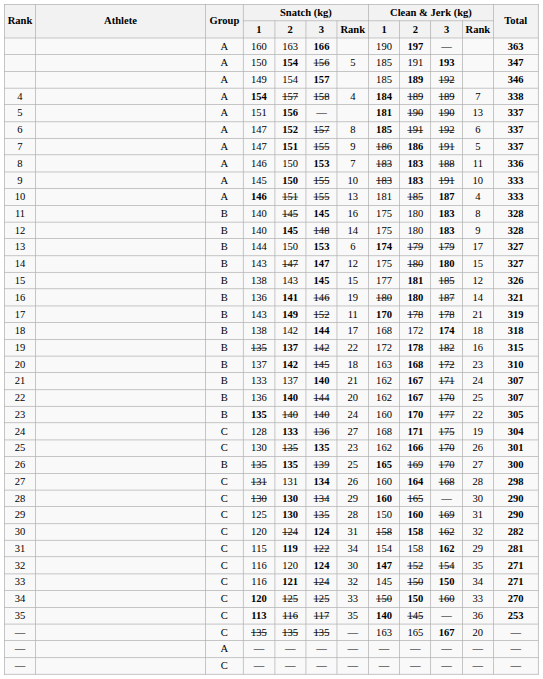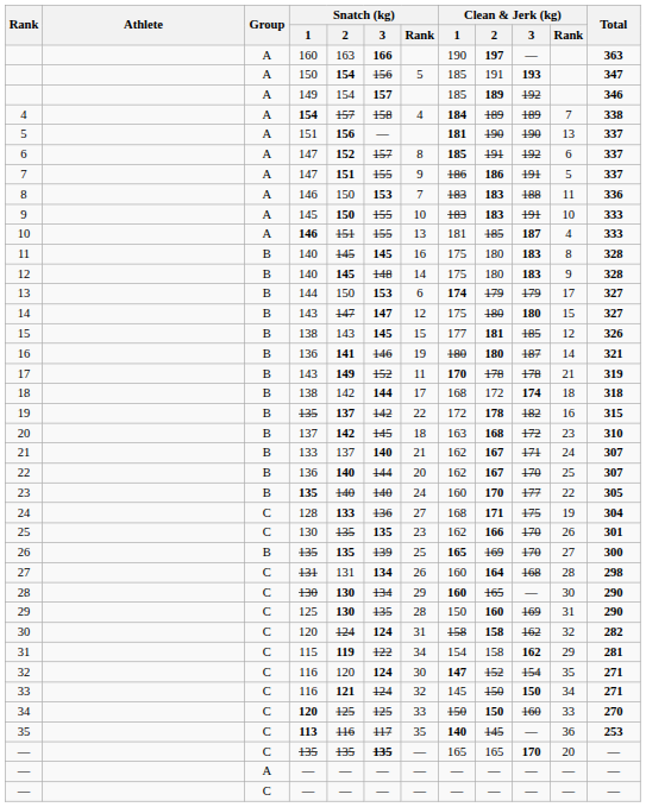 <table class = "wikitable" style="text-align:center;">
 <tr>
 <th rowspan=2 width=40>Rank</th>
 <th rowspan=2 width=250>Athlete</th>
 <th rowspan=2 width=50>Group</th>
 <th colspan=4>Snatch (kg)</th>
 <th colspan=4>Clean & Jerk (kg)</th>
 <th rowspan=2 width=60>Total</th>
 </tr>
 <tr>
 <th width=40>1</th>
 <th width=40>2</th>
 <th width=40>3</th>
 <th width=40>Rank</th>
 <th width=40>1</th>
 <th width=40>2</th>
 <th width=40>3</th>
 <th width=40>Rank</th>
 </tr>
 <tr>
 <td></td>
 <td align=left></td>
 <td>A</td>
 <td>160</td>
 <td>163</td>
 <td><strong>166</strong></td>
 <td></td>
 <td>190</td>
 <td><strong>197</strong></td>
 <td>—</td>
 <td></td>
 <td><strong>363</strong></td>
 </tr>
 <tr>
 <td></td>
 <td align=left></td>
 <td>A</td>
 <td>150</td>
 <td><strong>154</strong></td>
 <td><s>156</s></td>
 <td>5</td>
 <td>185</td>
 <td>191</td>
 <td><strong>193</strong></td>
 <td></td>
 <td><strong>347</strong></td>
 </tr>
 <tr>
 <td></td>
 <td align=left></td>
 <td>A</td>
 <td>149</td>
 <td>154</td>
 <td><strong>157</strong></td>
 <td></td>
 <td>185</td>
 <td><strong>189</strong></td>
 <td><s>192</s></td>
 <td></td>
 <td><strong>346</strong></td>
 </tr>
 <tr>
 <td>4</td>
 <td align=left></td>
 <td>A</td>
 <td><strong>154</strong></td>
 <td><s>157</s></td>
 <td><s>158</s></td>
 <td>4</td>
 <td><strong>184</strong></td>
 <td><s>189</s></td>
 <td><s>189</s></td>
 <td>7</td>
 <td><strong>338</strong></td>
 </tr>
 <tr>
 <td>5</td>
 <td align=left></td>
 <td>A</td>
 <td>151</td>
 <td><strong>156</strong></td>
 <td>—</td>
 <td></td>
 <td><strong>181</strong></td>
 <td><s>190</s></td>
 <td><s>190</s></td>
 <td>13</td>
 <td><strong>337</strong></td>
 </tr>
 <tr>
 <td>6</td>
 <td align=left></td>
 <td>A</td>
 <td>147</td>
 <td><strong>152</strong></td>
 <td><s>157</s></td>
 <td>8</td>
 <td><strong>185</strong></td>
 <td><s>191</s></td>
 <td><s>192</s></td>
 <td>6</td>
 <td><strong>337</strong></td>
 </tr>
 <tr>
 <td>7</td>
 <td align=left></td>
 <td>A</td>
 <td>147</td>
 <td><strong>151</strong></td>
 <td><s>155</s></td>
 <td>9</td>
 <td><s>186</s></td>
 <td><strong>186</strong></td>
 <td><s>191</s></td>
 <td>5</td>
 <td><strong>337</strong></td>
 </tr>
 <tr>
 <td>8</td>
 <td align=left></td>
 <td>A</td>
 <td>146</td>
 <td>150</td>
 <td><strong>153</strong></td>
 <td>7</td>
 <td><s>183</s></td>
 <td><strong>183</strong></td>
 <td><s>188</s></td>
 <td>11</td>
 <td><strong>336</strong></td>
 </tr>
 <tr>
 <td>9</td>
 <td align=left></td>
 <td>A</td>
 <td>145</td>
 <td><strong>150</strong></td>
 <td><s>155</s></td>
 <td>10</td>
 <td><s>183</s></td>
 <td><strong>183</strong></td>
 <td><s>191</s></td>
 <td>10</td>
 <td><strong>333</strong></td>
 </tr>
 <tr>
 <td>10</td>
 <td align=left></td>
 <td>A</td>
 <td><strong>146</strong></td>
 <td><s>151</s></td>
 <td><s>155</s></td>
 <td>13</td>
 <td>181</td>
 <td><s>185</s></td>
 <td><strong>187</strong></td>
 <td>4</td>
 <td><strong>333</strong></td>
 </tr>
 <tr>
 <td>11</td>
 <td align=left></td>
 <td>B</td>
 <td>140</td>
 <td><s>145</s></td>
 <td><strong>145</strong></td>
 <td>16</td>
 <td>175</td>
 <td>180</td>
 <td><strong>183</strong></td>
 <td>8</td>
 <td><strong>328</strong></td>
 </tr>
 <tr>
 <td>12</td>
 <td align=left></td>
 <td>B</td>
 <td>140</td>
 <td><strong>145</strong></td>
 <td><s>148</s></td>
 <td>14</td>
 <td>175</td>
 <td>180</td>
 <td><strong>183</strong></td>
 <td>9</td>
 <td><strong>328</strong></td>
 </tr>
 <tr>
 <td>13</td>
 <td align=left></td>
 <td>B</td>
 <td>144</td>
 <td>150</td>
 <td><strong>153</strong></td>
 <td>6</td>
 <td><strong>174</strong></td>
 <td><s>179</s></td>
 <td><s>179</s></td>
 <td>17</td>
 <td><strong>327</strong></td>
 </tr>
 <tr>
 <td>14</td>
 <td align=left></td>
 <td>B</td>
 <td>143</td>
 <td><s>147</s></td>
 <td><strong>147</strong></td>
 <td>12</td>
 <td>175</td>
 <td><s>180</s></td>
 <td><strong>180</strong></td>
 <td>15</td>
 <td><strong>327</strong></td>
 </tr>
 <tr>
 <td>15</td>
 <td align=left></td>
 <td>B</td>
 <td>138</td>
 <td>143</td>
 <td><strong>145</strong></td>
 <td>15</td>
 <td>177</td>
 <td><strong>181</strong></td>
 <td><s>185</s></td>
 <td>12</td>
 <td><strong>326</strong></td>
 </tr>
 <tr>
 <td>16</td>
 <td align=left></td>
 <td>B</td>
 <td>136</td>
 <td><strong>141</strong></td>
 <td><s>146</s></td>
 <td>19</td>
 <td><s>180</s></td>
 <td><strong>180</strong></td>
 <td><s>187</s></td>
 <td>14</td>
 <td><strong>321</strong></td>
 </tr>
 <tr>
 <td>17</td>
 <td align=left></td>
 <td>B</td>
 <td>143</td>
 <td><strong>149</strong></td>
 <td><s>152</s></td>
 <td>11</td>
 <td><strong>170</strong></td>
 <td><s>178</s></td>
 <td><s>178</s></td>
 <td>21</td>
 <td><strong>319</strong></td>
 </tr>
 <tr>
 <td>18</td>
 <td align=left></td>
 <td>B</td>
 <td>138</td>
 <td>142</td>
 <td><strong>144</strong></td>
 <td>17</td>
 <td>168</td>
 <td>172</td>
 <td><strong>174</strong></td>
 <td>18</td>
 <td><strong>318</strong></td>
 </tr>
 <tr>
 <td>19</td>
 <td align=left></td>
 <td>B</td>
 <td><s>135</s></td>
 <td><strong>137</strong></td>
 <td><s>142</s></td>
 <td>22</td>
 <td>172</td>
 <td><strong>178</strong></td>
 <td><s>182</s></td>
 <td>16</td>
 <td><strong>315</strong></td>
 </tr>
 <tr>
 <td>20</td>
 <td align=left></td>
 <td>B</td>
 <td>137</td>
 <td><strong>142</strong></td>
 <td><s>145</s></td>
 <td>18</td>
 <td>163</td>
 <td><strong>168</strong></td>
 <td><s>172</s></td>
 <td>23</td>
 <td><strong>310</strong></td>
 </tr>
 <tr>
 <td>21</td>
 <td align=left></td>
 <td>B</td>
 <td>133</td>
 <td>137</td>
 <td><strong>140</strong></td>
 <td>21</td>
 <td>162</td>
 <td><strong>167</strong></td>
 <td><s>171</s></td>
 <td>24</td>
 <td><strong>307</strong></td>
 </tr>
 <tr>
 <td>22</td>
 <td align=left></td>
 <td>B</td>
 <td>136</td>
 <td><strong>140</strong></td>
 <td><s>144</s></td>
 <td>20</td>
 <td>162</td>
 <td><strong>167</strong></td>
 <td><s>170</s></td>
 <td>25</td>
 <td><strong>307</strong></td>
 </tr>
 <tr>
 <td>23</td>
 <td align=left></td>
 <td>B</td>
 <td><strong>135</strong></td>
 <td><s>140</s></td>
 <td><s>140</s></td>
 <td>24</td>
 <td>160</td>
 <td><strong>170</strong></td>
 <td><s>177</s></td>
 <td>22</td>
 <td><strong>305</strong></td>
 </tr>
 <tr>
 <td>24</td>
 <td align=left></td>
 <td>C</td>
 <td>128</td>
 <td><strong>133</strong></td>
 <td><s>136</s></td>
 <td>27</td>
 <td>168</td>
 <td><strong>171</strong></td>
 <td><s>175</s></td>
 <td>19</td>
 <td><strong>304</strong></td>
 </tr>
 <tr>
 <td>25</td>
 <td align=left></td>
 <td>C</td>
 <td>130</td>
 <td><s>135</s></td>
 <td><strong>135</strong></td>
 <td>23</td>
 <td>162</td>
 <td><strong>166</strong></td>
 <td><s>170</s></td>
 <td>26</td>
 <td><strong>301</strong></td>
 </tr>
 <tr>
 <td>26</td>
 <td align=left></td>
 <td>B</td>
 <td><s>135</s></td>
 <td><strong>135</strong></td>
 <td><s>139</s></td>
 <td>25</td>
 <td><strong>165</strong></td>
 <td><s>169</s></td>
 <td><s>170</s></td>
 <td>27</td>
 <td><strong>300</strong></td>
 </tr>
 <tr>
 <td>27</td>
 <td align=left></td>
 <td>C</td>
 <td><s>131</s></td>
 <td>131</td>
 <td><strong>134</strong></td>
 <td>26</td>
 <td>160</td>
 <td><strong>164</strong></td>
 <td><s>168</s></td>
 <td>28</td>
 <td><strong>298</strong></td>
 </tr>
 <tr>
 <td>28</td>
 <td align=left></td>
 <td>C</td>
 <td><s>130</s></td>
 <td><strong>130</strong></td>
 <td><s>134</s></td>
 <td>29</td>
 <td><strong>160</strong></td>
 <td><s>165</s></td>
 <td>—</td>
 <td>30</td>
 <td><strong>290</strong></td>
 </tr>
 <tr>
 <td>29</td>
 <td align=left></td>
 <td>C</td>
 <td>125</td>
 <td><strong>130</strong></td>
 <td><s>135</s></td>
 <td>28</td>
 <td>150</td>
 <td><strong>160</strong></td>
 <td><s>169</s></td>
 <td>31</td>
 <td><strong>290</strong></td>
 </tr>
 <tr>
 <td>30</td>
 <td align=left></td>
 <td>C</td>
 <td>120</td>
 <td><s>124</s></td>
 <td><strong>124</strong></td>
 <td>31</td>
 <td><s>158</s></td>
 <td><strong>158</strong></td>
 <td><s>162</s></td>
 <td>32</td>
 <td><strong>282</strong></td>
 </tr>
 <tr>
 <td>31</td>
 <td align=left></td>
 <td>C</td>
 <td>115</td>
 <td><strong>119</strong></td>
 <td><s>122</s></td>
 <td>34</td>
 <td>154</td>
 <td>158</td>
 <td><strong>162</strong></td>
 <td>29</td>
 <td><strong>281</strong></td>
 </tr>
 <tr>
 <td>32</td>
 <td align=left></td>
 <td>C</td>
 <td>116</td>
 <td>120</td>
 <td><strong>124</strong></td>
 <td>30</td>
 <td><strong>147</strong></td>
 <td><s>152</s></td>
 <td><s>154</s></td>
 <td>35</td>
 <td><strong>271</strong></td>
 </tr>
 <tr>
 <td>33</td>
 <td align=left></td>
 <td>C</td>
 <td>116</td>
 <td><strong>121</strong></td>
 <td><s>124</s></td>
 <td>32</td>
 <td>145</td>
 <td><s>150</s></td>
 <td><strong>150</strong></td>
 <td>34</td>
 <td><strong>271</strong></td>
 </tr>
 <tr>
 <td>34</td>
 <td align=left></td>
 <td>C</td>
 <td><strong>120</strong></td>
 <td><s>125</s></td>
 <td><s>125</s></td>
 <td>33</td>
 <td><s>150</s></td>
 <td><strong>150</strong></td>
 <td><s>160</s></td>
 <td>33</td>
 <td><strong>270</strong></td>
 </tr>
 <tr>
 <td>35</td>
 <td align=left></td>
 <td>C</td>
 <td><strong>113</strong></td>
 <td><s>116</s></td>
 <td><s>117</s></td>
 <td>35</td>
 <td><strong>140</strong></td>
 <td><s>145</s></td>
 <td>—</td>
 <td>36</td>
 <td><strong>253</strong></td>
 </tr>
 <tr>
 <td>—</td>
 <td align=left></td>
 <td>C</td>
 <td><s>135</s></td>
 <td><s>135</s></td>
-<td><s>135</s></td>
+<td><strong><s>135</s></strong></td>
 <td>—</td>
-<td>163</td>
 <td>165</td>
-<td><strong>167</strong></td>
+<td>165</td>
+<td><strong>170</strong></td>
 <td>20</td>
 <td>—</td>
 </tr>
 <tr>
 <td>—</td>
 <td align=left></td>
 <td>A</td>
 <td>—</td>
 <td>—</td>
 <td>—</td>
 <td>—</td>
 <td>—</td>
 <td>—</td>
 <td>—</td>
 <td>—</td>
 <td>—</td>
 </tr>
 <tr>
 <td>—</td>
 <td align=left></td>
 <td>C</td>
 <td>—</td>
 <td>—</td>
 <td>—</td>
 <td>—</td>
 <td>—</td>
 <td>—</td>
 <td>—</td>
 <td>—</td>
 <td>—</td>
 </tr>
 </table>
